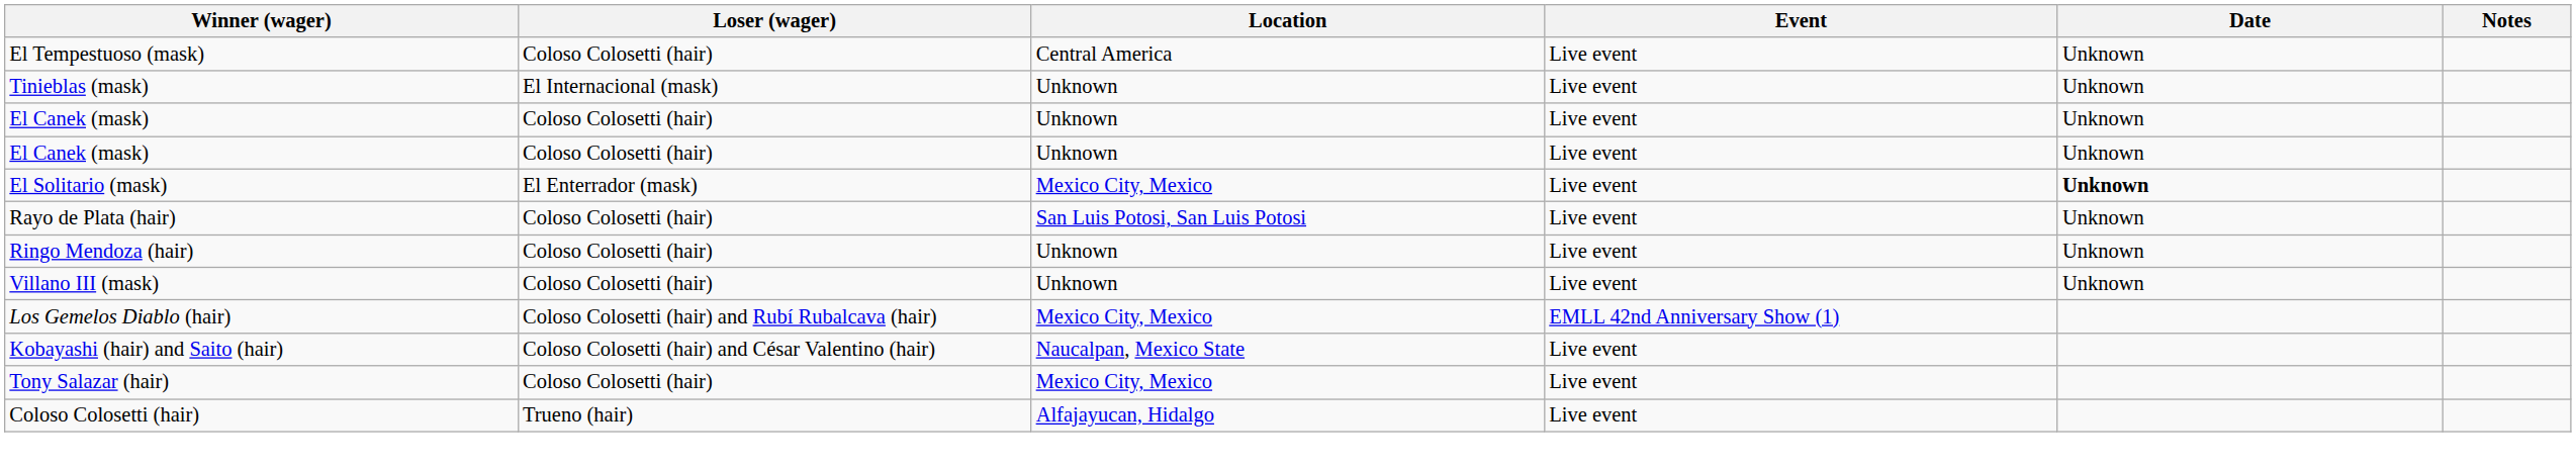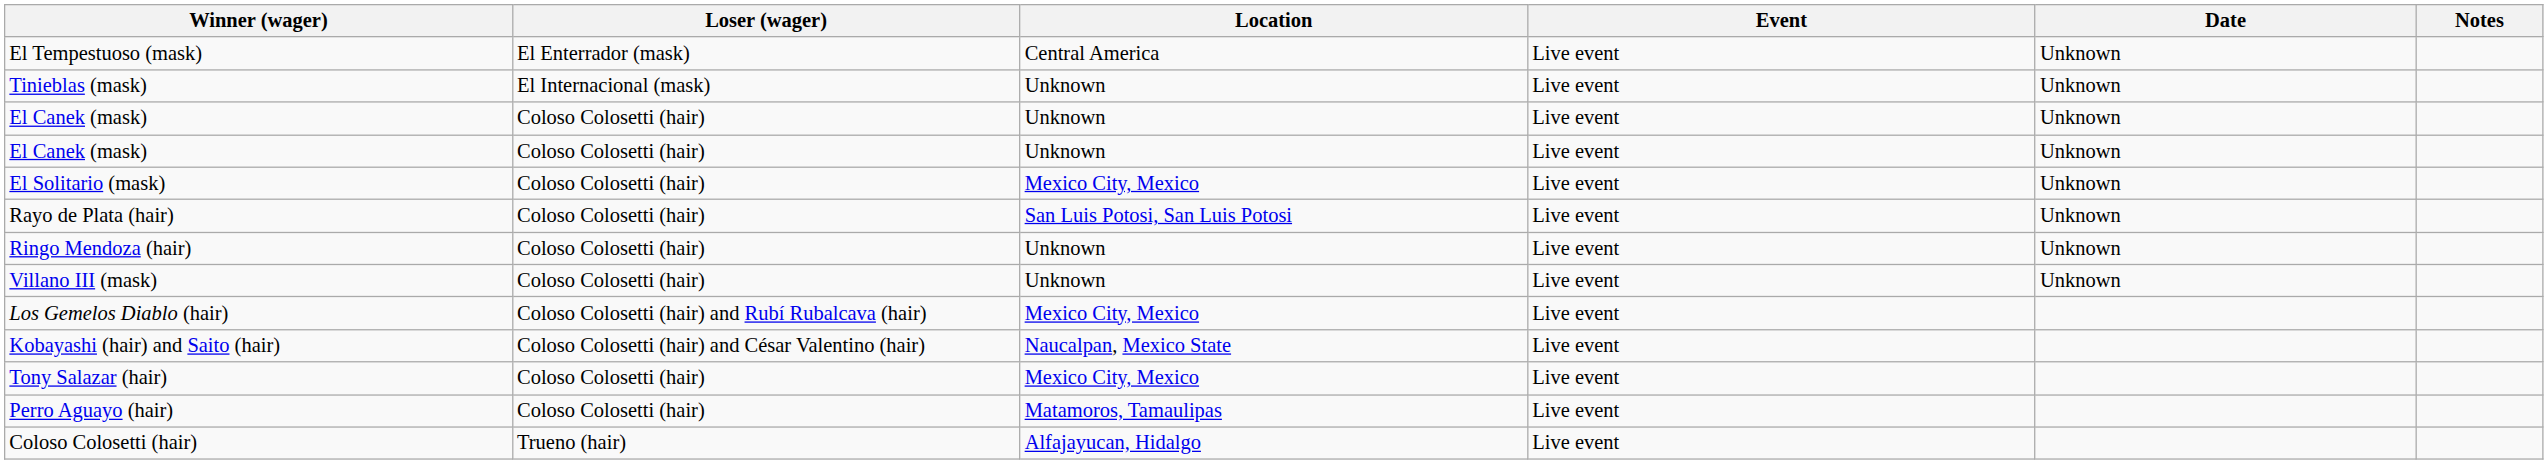 <table class="wikitable" width=100%>
 <tr>
 <th width=20%>Winner (wager)</th>
 <th width=20%>Loser (wager)</th>
 <th width=20%>Location</th>
 <th width=20%>Event</th>
 <th width=15%>Date</th>
 <th width=5%>Notes</th>
 </tr>
 <tr>
 <td>El Tempestuoso (mask)</td>
-<td>Coloso Colosetti (hair)</td>
+<td>El Enterrador (mask)</td>
 <td>Central America</td>
 <td>Live event</td>
 <td>Unknown</td>
 <td> </td>
 </tr>
 <tr>
 <td><a href='#'>Tinieblas</a> (mask)</td>
 <td>El Internacional (mask)</td>
 <td>Unknown</td>
 <td>Live event</td>
 <td>Unknown</td>
 <td> </td>
 </tr>
 <tr>
 <td><a href='#'>El Canek</a> (mask)</td>
 <td>Coloso Colosetti (hair)</td>
 <td>Unknown</td>
 <td>Live event</td>
 <td>Unknown</td>
 <td> </td>
 </tr>
 <tr>
 <td><a href='#'>El Canek</a> (mask)</td>
 <td>Coloso Colosetti (hair)</td>
 <td>Unknown</td>
 <td>Live event</td>
 <td>Unknown</td>
 <td> </td>
 </tr>
 <tr>
 <td><a href='#'>El Solitario</a> (mask)</td>
-<td>El Enterrador (mask)</td>
+<td>Coloso Colosetti (hair)</td>
 <td><a href='#'>Mexico City, Mexico</a></td>
 <td>Live event</td>
-<td><strong>Unknown</strong></td>
+<td>Unknown</td>
 <td> </td>
 </tr>
 <tr>
 <td>Rayo de Plata (hair)</td>
 <td>Coloso Colosetti (hair)</td>
 <td><a href='#'>San Luis Potosi, San Luis Potosi</a></td>
 <td>Live event</td>
 <td>Unknown</td>
 <td> </td>
 </tr>
 <tr>
 <td><a href='#'>Ringo Mendoza</a> (hair)</td>
 <td>Coloso Colosetti (hair)</td>
 <td>Unknown</td>
 <td>Live event</td>
 <td>Unknown</td>
 <td> </td>
 </tr>
 <tr>
 <td><a href='#'>Villano III</a> (mask)</td>
 <td>Coloso Colosetti (hair)</td>
 <td>Unknown</td>
 <td>Live event</td>
 <td>Unknown</td>
 <td></td>
 </tr>
 <tr>
 <td><em>Los Gemelos Diablo</em> (hair)</td>
 <td>Coloso Colosetti (hair) and <a href='#'>Rubí Rubalcava</a>  (hair)</td>
 <td><a href='#'>Mexico City, Mexico</a></td>
-<td><a href='#'>EMLL 42nd Anniversary Show (1)</a></td>
+<td>Live event</td>
 <td></td>
 <td></td>
 </tr>
 <tr>
 <td><a href='#'>Kobayashi</a> (hair) and <a href='#'>Saito</a> (hair)</td>
 <td>Coloso Colosetti (hair) and César Valentino (hair)</td>
 <td><a href='#'>Naucalpan</a>, <a href='#'>Mexico State</a></td>
 <td>Live event</td>
 <td></td>
 <td> </td>
 </tr>
 <tr>
 <td><a href='#'>Tony Salazar</a> (hair)</td>
 <td>Coloso Colosetti (hair)</td>
 <td><a href='#'>Mexico City, Mexico</a></td>
 <td>Live event</td>
 <td></td>
 <td></td>
 </tr>
 <tr>
+<td><a href='#'>Perro Aguayo</a> (hair)</td>
+<td>Coloso Colosetti (hair)</td>
+<td><a href='#'>Matamoros, Tamaulipas</a></td>
+<td>Live event</td>
+<td></td>
+<td></td>
+</tr>
+<tr>
 <td>Coloso Colosetti (hair)</td>
 <td>Trueno (hair)</td>
 <td><a href='#'>Alfajayucan, Hidalgo</a></td>
 <td>Live event</td>
 <td></td>
 <td> </td>
 </tr>
 </table>
